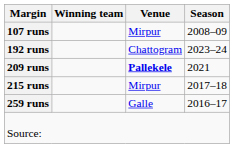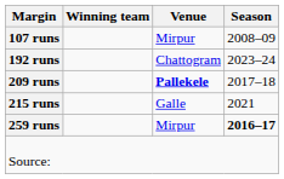 <table class="wikitable">
 <tr>
 <th align="center"><strong>Margin</strong></th>
 <th align="center"><strong>Winning team</strong></th>
 <th align="center"><strong>Venue</strong></th>
 <th align="center"><strong>Season</strong></th>
 </tr>
 <tr>
 <th>107 runs</th>
 <td></td>
 <td><a href='#'>Mirpur</a></td>
 <td>2008–09</td>
 </tr>
 <tr>
 <th>192 runs</th>
 <td></td>
 <td><a href='#'>Chattogram</a></td>
 <td>2023–24</td>
 </tr>
 <tr>
 <th>209 runs</th>
 <td></td>
 <td><strong><a href='#'>Pallekele</a></strong></td>
-<td>2021</td>
+<td>2017–18</td>
 </tr>
 <tr>
 <th>215 runs</th>
 <td></td>
-<td><a href='#'>Mirpur</a></td>
-<td>2017–18</td>
+<td><a href='#'>Galle</a></td>
+<td>2021</td>
 </tr>
 <tr>
 <th>259 runs</th>
 <td></td>
-<td><a href='#'>Galle</a></td>
-<td>2016–17</td>
+<td><a href='#'>Mirpur</a></td>
+<td><strong>2016–17</strong></td>
 </tr>
 <tr>
 <td colspan="5"><br>Source:</td>
 </tr>
 </table>
